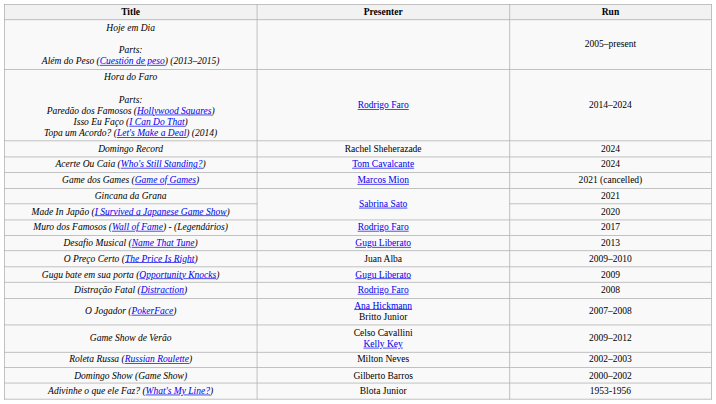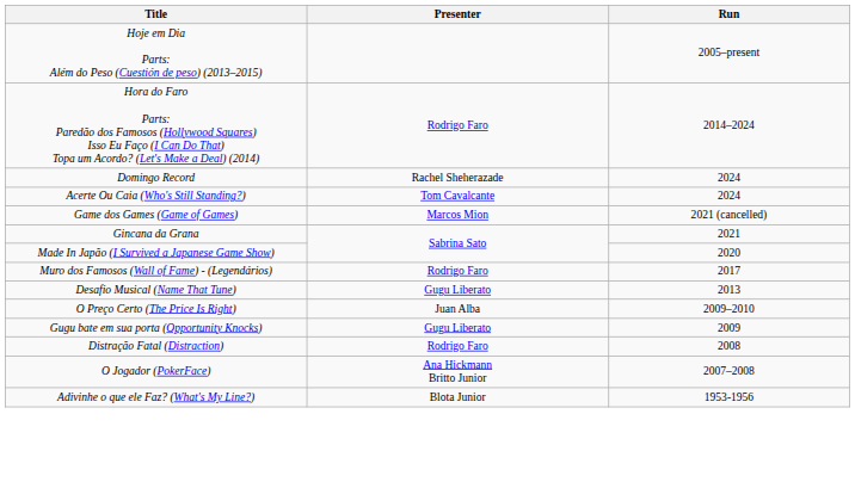 <table class="wikitable sortable" style="width:80%; font-size:85%;">
 <tr>
 <th style="width:25%;">Title</th>
 <th style="width:25%;">Presenter</th>
 <th style="width:20%;">Run</th>
 </tr>
 <tr align=center>
 <td><em>Hoje em Dia <br> <br> Parts: <br> Além do Peso (<a href='#'>Cuestión de peso</a>) (2013–2015)</em></td>
 <td></td>
 <td>2005–present</td>
 </tr>
 <tr align=center>
 <td><em>Hora do Faro <br> <br> Parts: <br> Paredão dos Famosos (<a href='#'>Hollywood Squares</a>) <br> Isso Eu Faço (<a href='#'>I Can Do That</a>) <br> Topa um Acordo? (<a href='#'>Let's Make a Deal</a>) (2014)</em></td>
 <td><a href='#'>Rodrigo Faro</a></td>
 <td>2014–2024</td>
 </tr>
 <tr align=center>
 <td><em>Domingo Record</em></td>
 <td>Rachel Sheherazade</td>
 <td>2024</td>
 </tr>
 <tr align=center>
 <td><em>Acerte Ou Caia (<a href='#'>Who's Still Standing?</a>)</em></td>
 <td><a href='#'>Tom Cavalcante</a></td>
 <td>2024</td>
 </tr>
 <tr align=center>
 <td><em>Game dos Games (<a href='#'>Game of Games</a>)</em></td>
 <td><a href='#'>Marcos Mion</a></td>
 <td>2021 (cancelled)</td>
 </tr>
 <tr align=center>
 <td><em>Gincana da Grana</em></td>
 <td rowspan="2"><a href='#'>Sabrina Sato</a></td>
 <td>2021</td>
 </tr>
 <tr align=center>
 <td><em>Made In Japão (<a href='#'>I Survived a Japanese Game Show</a>)</em></td>
 <td>2020</td>
 </tr>
 <tr align=center>
 <td><em>Muro dos Famosos (<a href='#'>Wall of Fame</a>)</em> - <em>(Legendários)</em></td>
 <td><a href='#'>Rodrigo Faro</a></td>
 <td>2017</td>
 </tr>
 <tr align=center>
 <td><em>Desafio Musical (<a href='#'>Name That Tune</a>)</em></td>
 <td><a href='#'>Gugu Liberato</a></td>
 <td>2013</td>
 </tr>
 <tr align=center>
 <td><em>O Preço Certo (<a href='#'>The Price Is Right</a>)</em></td>
 <td>Juan Alba</td>
 <td>2009–2010</td>
 </tr>
 <tr align=center>
 <td><em>Gugu bate em sua porta (<a href='#'>Opportunity Knocks</a>)</em></td>
 <td><a href='#'>Gugu Liberato</a></td>
 <td>2009</td>
 </tr>
 <tr align=center>
 <td><em>Distração Fatal (<a href='#'>Distraction</a>)</em></td>
 <td><a href='#'>Rodrigo Faro</a></td>
 <td>2008</td>
 </tr>
 <tr align=center>
 <td><em>O Jogador (<a href='#'>PokerFace</a>)</em></td>
 <td><a href='#'>Ana Hickmann</a> <br> Britto Junior</td>
 <td>2007–2008</td>
 </tr>
 <tr align=center>
-<td><em>Game Show de Verão</em></td>
-<td>Celso Cavallini <br> <a href='#'>Kelly Key</a></td>
-<td>2009–2012</td>
-</tr>
-<tr align=center>
-<td><em>Roleta Russa (<a href='#'>Russian Roulette</a>)</em></td>
-<td>Milton Neves</td>
-<td>2002–2003</td>
-</tr>
-<tr align=center>
-<td><em>Domingo Show (Game Show)</em></td>
-<td>Gilberto Barros</td>
-<td>2000–2002</td>
-</tr>
-<tr align=center>
 <td><em>Adivinhe o que ele Faz? (<a href='#'>What's My Line?</a>)</em></td>
 <td>Blota Junior</td>
 <td>1953-1956</td>
 </tr>
 </table>
